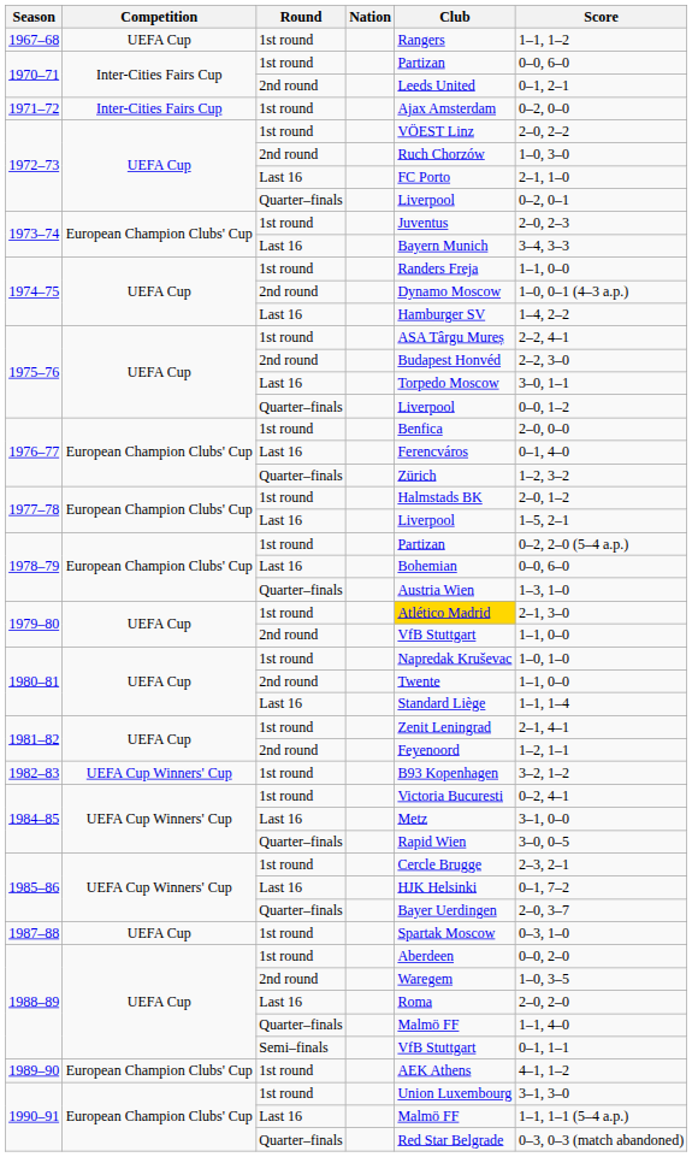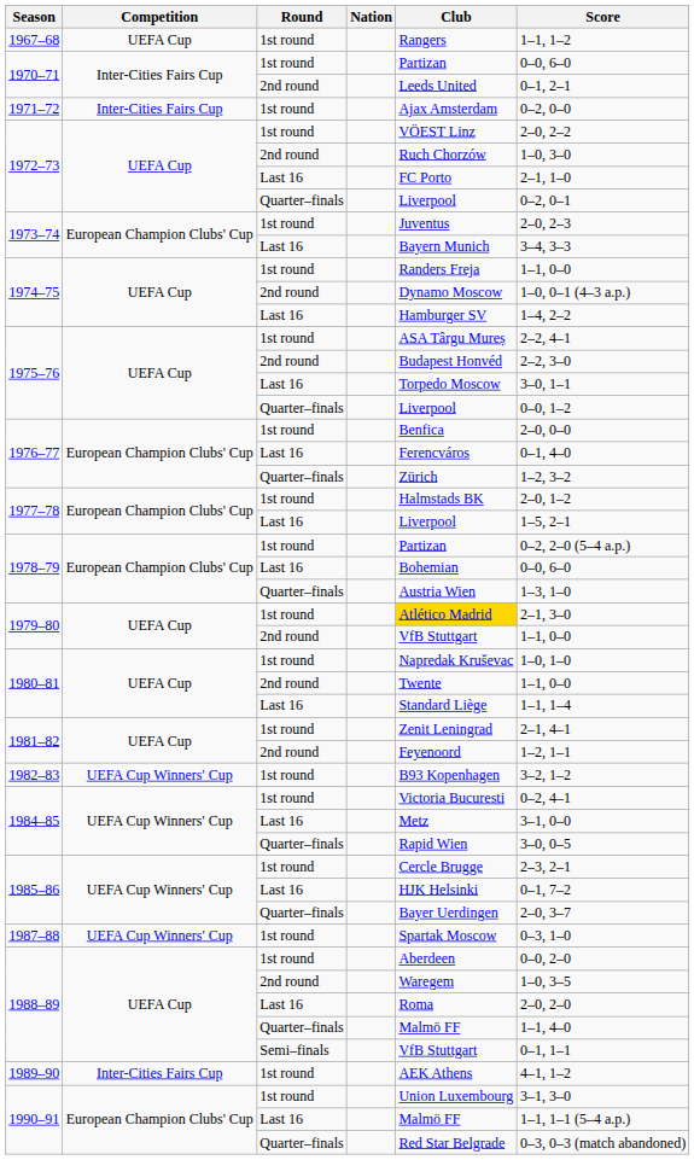 <table class="wikitable">
 <tr>
 <th>Season</th>
 <th>Competition</th>
 <th>Round</th>
 <th>Nation</th>
 <th>Club</th>
 <th>Score</th>
 </tr>
 <tr>
 <td><a href='#'>1967–68</a></td>
 <td align="center">UEFA Cup</td>
 <td>1st round</td>
 <td></td>
 <td><a href='#'>Rangers</a></td>
 <td>1–1, 1–2</td>
 </tr>
 <tr>
 <td rowspan="2"><a href='#'>1970–71</a></td>
 <td rowspan="2" align="center">Inter-Cities Fairs Cup</td>
 <td>1st round</td>
 <td></td>
 <td><a href='#'>Partizan</a></td>
 <td>0–0, 6–0</td>
 </tr>
 <tr>
 <td>2nd round</td>
 <td></td>
 <td><a href='#'>Leeds United</a></td>
 <td>0–1, 2–1</td>
 </tr>
 <tr>
 <td><a href='#'>1971–72</a></td>
 <td align="center"><a href='#'>Inter-Cities Fairs Cup</a></td>
 <td>1st round</td>
 <td></td>
 <td><a href='#'>Ajax Amsterdam</a></td>
 <td>0–2, 0–0</td>
 </tr>
 <tr>
 <td rowspan="4"><a href='#'>1972–73</a></td>
 <td rowspan="4" align="center"><a href='#'>UEFA Cup</a></td>
 <td>1st round</td>
 <td></td>
 <td><a href='#'>VÖEST Linz</a></td>
 <td>2–0, 2–2</td>
 </tr>
 <tr>
 <td>2nd round</td>
 <td></td>
 <td><a href='#'>Ruch Chorzów</a></td>
 <td>1–0, 3–0</td>
 </tr>
 <tr>
 <td>Last 16</td>
 <td></td>
 <td><a href='#'>FC Porto</a></td>
 <td>2–1, 1–0</td>
 </tr>
 <tr>
 <td>Quarter–finals</td>
 <td></td>
 <td><a href='#'>Liverpool</a></td>
 <td>0–2, 0–1</td>
 </tr>
 <tr>
 <td rowspan="2"><a href='#'>1973–74</a></td>
 <td rowspan="2" align="center">European Champion Clubs' Cup</td>
 <td>1st round</td>
 <td></td>
 <td><a href='#'>Juventus</a></td>
 <td>2–0, 2–3</td>
 </tr>
 <tr>
 <td>Last 16</td>
 <td></td>
 <td><a href='#'>Bayern Munich</a></td>
 <td>3–4, 3–3</td>
 </tr>
 <tr>
 <td rowspan="3"><a href='#'>1974–75</a></td>
 <td rowspan="3" align="center">UEFA Cup</td>
 <td>1st round</td>
 <td></td>
 <td><a href='#'>Randers Freja</a></td>
 <td>1–1, 0–0</td>
 </tr>
 <tr>
 <td>2nd round</td>
 <td></td>
 <td><a href='#'>Dynamo Moscow</a></td>
 <td>1–0, 0–1 (4–3 a.p.)</td>
 </tr>
 <tr>
 <td>Last 16</td>
 <td></td>
 <td><a href='#'>Hamburger SV</a></td>
 <td>1–4, 2–2</td>
 </tr>
 <tr>
 <td rowspan="4"><a href='#'>1975–76</a></td>
 <td rowspan="4" align="center">UEFA Cup</td>
 <td>1st round</td>
 <td></td>
 <td><a href='#'>ASA Târgu Mureș</a></td>
 <td>2–2, 4–1</td>
 </tr>
 <tr>
 <td>2nd round</td>
 <td></td>
 <td><a href='#'>Budapest Honvéd</a></td>
 <td>2–2, 3–0</td>
 </tr>
 <tr>
 <td>Last 16</td>
 <td></td>
 <td><a href='#'>Torpedo Moscow</a></td>
 <td>3–0, 1–1</td>
 </tr>
 <tr>
 <td>Quarter–finals</td>
 <td></td>
 <td><a href='#'>Liverpool</a></td>
 <td>0–0, 1–2</td>
 </tr>
 <tr>
 <td rowspan="3"><a href='#'>1976–77</a></td>
 <td rowspan="3" align="center">European Champion Clubs' Cup</td>
 <td>1st round</td>
 <td></td>
 <td><a href='#'>Benfica</a></td>
 <td>2–0, 0–0</td>
 </tr>
 <tr>
 <td>Last 16</td>
 <td></td>
 <td><a href='#'>Ferencváros</a></td>
 <td>0–1, 4–0</td>
 </tr>
 <tr>
 <td>Quarter–finals</td>
 <td></td>
 <td><a href='#'>Zürich</a></td>
 <td>1–2, 3–2</td>
 </tr>
 <tr>
 <td rowspan="2"><a href='#'>1977–78</a></td>
 <td rowspan="2" align="center">European Champion Clubs' Cup</td>
 <td>1st round</td>
 <td></td>
 <td><a href='#'>Halmstads BK</a></td>
 <td>2–0, 1–2</td>
 </tr>
 <tr>
 <td>Last 16</td>
 <td></td>
 <td><a href='#'>Liverpool</a></td>
 <td>1–5, 2–1</td>
 </tr>
 <tr>
 <td rowspan="3"><a href='#'>1978–79</a></td>
 <td rowspan="3" align="center">European Champion Clubs' Cup</td>
 <td>1st round</td>
 <td></td>
 <td><a href='#'>Partizan</a></td>
 <td>0–2, 2–0 (5–4 a.p.)</td>
 </tr>
 <tr>
 <td>Last 16</td>
 <td></td>
 <td><a href='#'>Bohemian</a></td>
 <td>0–0, 6–0</td>
 </tr>
 <tr>
 <td>Quarter–finals</td>
 <td></td>
 <td><a href='#'>Austria Wien</a></td>
 <td>1–3, 1–0</td>
 </tr>
 <tr>
 <td rowspan="2"><a href='#'>1979–80</a></td>
 <td rowspan="2" align="center">UEFA Cup</td>
 <td>1st round</td>
 <td></td>
 <td style="background: gold;"><a href='#'>Atlético Madrid</a></td>
 <td>2–1, 3–0</td>
 </tr>
 <tr>
 <td>2nd round</td>
 <td></td>
 <td><a href='#'>VfB Stuttgart</a></td>
 <td>1–1, 0–0</td>
 </tr>
 <tr>
 <td rowspan="3"><a href='#'>1980–81</a></td>
 <td rowspan="3" align="center">UEFA Cup</td>
 <td>1st round</td>
 <td></td>
 <td><a href='#'>Napredak Kruševac</a></td>
 <td>1–0, 1–0</td>
 </tr>
 <tr>
 <td>2nd round</td>
 <td></td>
 <td><a href='#'>Twente</a></td>
 <td>1–1, 0–0</td>
 </tr>
 <tr>
 <td>Last 16</td>
 <td></td>
 <td><a href='#'>Standard Liège</a></td>
 <td>1–1, 1–4</td>
 </tr>
 <tr>
 <td rowspan="2"><a href='#'>1981–82</a></td>
 <td rowspan="2" align="center">UEFA Cup</td>
 <td>1st round</td>
 <td></td>
 <td><a href='#'>Zenit Leningrad</a></td>
 <td>2–1, 4–1</td>
 </tr>
 <tr>
 <td>2nd round</td>
 <td></td>
 <td><a href='#'>Feyenoord</a></td>
 <td>1–2, 1–1</td>
 </tr>
 <tr>
 <td><a href='#'>1982–83</a></td>
 <td align="center"><a href='#'>UEFA Cup Winners' Cup</a></td>
 <td>1st round</td>
 <td></td>
 <td><a href='#'>B93 Kopenhagen</a></td>
 <td>3–2, 1–2</td>
 </tr>
 <tr>
 <td rowspan="3"><a href='#'>1984–85</a></td>
 <td rowspan="3" align="center">UEFA Cup Winners' Cup</td>
 <td>1st round</td>
 <td></td>
 <td><a href='#'>Victoria Bucuresti</a></td>
 <td>0–2, 4–1</td>
 </tr>
 <tr>
 <td>Last 16</td>
 <td></td>
 <td><a href='#'>Metz</a></td>
 <td>3–1, 0–0</td>
 </tr>
 <tr>
 <td>Quarter–finals</td>
 <td></td>
 <td><a href='#'>Rapid Wien</a></td>
 <td>3–0, 0–5</td>
 </tr>
 <tr>
 <td rowspan="3"><a href='#'>1985–86</a></td>
 <td rowspan="3" align="center">UEFA Cup Winners' Cup</td>
 <td>1st round</td>
 <td></td>
 <td><a href='#'>Cercle Brugge</a></td>
 <td>2–3, 2–1</td>
 </tr>
 <tr>
 <td>Last 16</td>
 <td></td>
 <td><a href='#'>HJK Helsinki</a></td>
 <td>0–1, 7–2</td>
 </tr>
 <tr>
 <td>Quarter–finals</td>
 <td></td>
 <td><a href='#'>Bayer Uerdingen</a></td>
 <td>2–0, 3–7</td>
 </tr>
 <tr>
 <td><a href='#'>1987–88</a></td>
-<td align="center">UEFA Cup</td>
+<td align="center"><a href='#'>UEFA Cup Winners' Cup</a></td>
 <td>1st round</td>
 <td></td>
 <td><a href='#'>Spartak Moscow</a></td>
 <td>0–3, 1–0</td>
 </tr>
 <tr>
 <td rowspan="5"><a href='#'>1988–89</a></td>
 <td rowspan="5" align="center">UEFA Cup</td>
 <td>1st round</td>
 <td></td>
 <td><a href='#'>Aberdeen</a></td>
 <td>0–0, 2–0</td>
 </tr>
 <tr>
 <td>2nd round</td>
 <td></td>
 <td><a href='#'>Waregem</a></td>
 <td>1–0, 3–5</td>
 </tr>
 <tr>
 <td>Last 16</td>
 <td></td>
 <td><a href='#'>Roma</a></td>
 <td>2–0, 2–0</td>
 </tr>
 <tr>
 <td>Quarter–finals</td>
 <td></td>
 <td><a href='#'>Malmö FF</a></td>
 <td>1–1, 4–0</td>
 </tr>
 <tr>
 <td>Semi–finals</td>
 <td></td>
 <td><a href='#'>VfB Stuttgart</a></td>
 <td>0–1, 1–1</td>
 </tr>
 <tr>
 <td><a href='#'>1989–90</a></td>
-<td align="center">European Champion Clubs' Cup</td>
+<td align="center"><a href='#'>Inter-Cities Fairs Cup</a></td>
 <td>1st round</td>
 <td></td>
 <td><a href='#'>AEK Athens</a></td>
 <td>4–1, 1–2</td>
 </tr>
 <tr>
 <td rowspan="3"><a href='#'>1990–91</a></td>
 <td rowspan="3" align="center">European Champion Clubs' Cup</td>
 <td>1st round</td>
 <td></td>
 <td><a href='#'>Union Luxembourg</a></td>
 <td>3–1, 3–0</td>
 </tr>
 <tr>
 <td>Last 16</td>
 <td></td>
 <td><a href='#'>Malmö FF</a></td>
 <td>1–1, 1–1 (5–4 a.p.)</td>
 </tr>
 <tr>
 <td>Quarter–finals</td>
 <td></td>
 <td><a href='#'>Red Star Belgrade</a></td>
 <td>0–3, 0–3 (match abandoned)</td>
 </tr>
 </table>
